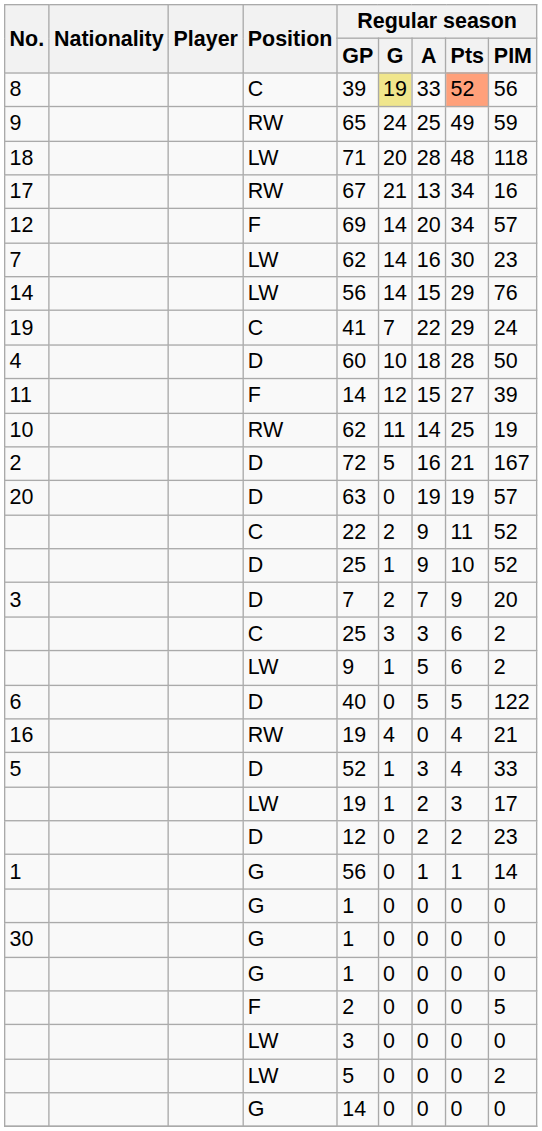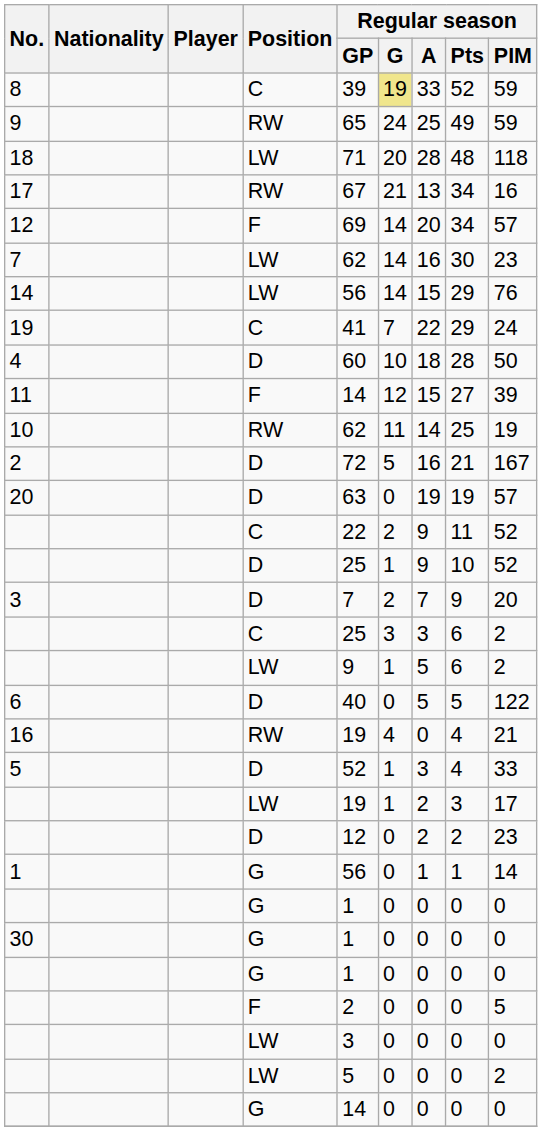 <table class="wikitable sortable">
 <tr>
 <th rowspan=2>No.</th>
 <th rowspan=2>Nationality</th>
 <th rowspan=2>Player</th>
 <th rowspan=2>Position</th>
 <th colspan=5>Regular season</th>
 </tr>
 <tr>
 <th>GP</th>
 <th>G</th>
 <th>A</th>
 <th>Pts</th>
 <th>PIM</th>
 </tr>
 <tr>
 <td>8</td>
 <td></td>
 <td></td>
 <td>C</td>
 <td>39</td>
 <td style="background: khaki;">19</td>
 <td>33</td>
-<td style="background: lightsalmon;">52</td>
-<td>56</td>
+<td>52</td>
+<td>59</td>
 </tr>
 <tr>
 <td>9</td>
 <td></td>
 <td></td>
 <td>RW</td>
 <td>65</td>
 <td>24</td>
 <td>25</td>
 <td>49</td>
 <td>59</td>
 </tr>
 <tr>
 <td>18</td>
 <td></td>
 <td></td>
 <td>LW</td>
 <td>71</td>
 <td>20</td>
 <td>28</td>
 <td>48</td>
 <td>118</td>
 </tr>
 <tr>
 <td>17</td>
 <td></td>
 <td></td>
 <td>RW</td>
 <td>67</td>
 <td>21</td>
 <td>13</td>
 <td>34</td>
 <td>16</td>
 </tr>
 <tr>
 <td>12</td>
 <td></td>
 <td></td>
 <td>F</td>
 <td>69</td>
 <td>14</td>
 <td>20</td>
 <td>34</td>
 <td>57</td>
 </tr>
 <tr>
 <td>7</td>
 <td></td>
 <td></td>
 <td>LW</td>
 <td>62</td>
 <td>14</td>
 <td>16</td>
 <td>30</td>
 <td>23</td>
 </tr>
 <tr>
 <td>14</td>
 <td></td>
 <td></td>
 <td>LW</td>
 <td>56</td>
 <td>14</td>
 <td>15</td>
 <td>29</td>
 <td>76</td>
 </tr>
 <tr>
 <td>19</td>
 <td></td>
 <td></td>
 <td>C</td>
 <td>41</td>
 <td>7</td>
 <td>22</td>
 <td>29</td>
 <td>24</td>
 </tr>
 <tr>
 <td>4</td>
 <td></td>
 <td></td>
 <td>D</td>
 <td>60</td>
 <td>10</td>
 <td>18</td>
 <td>28</td>
 <td>50</td>
 </tr>
 <tr>
 <td>11</td>
 <td></td>
 <td></td>
 <td>F</td>
 <td>14</td>
 <td>12</td>
 <td>15</td>
 <td>27</td>
 <td>39</td>
 </tr>
 <tr>
 <td>10</td>
 <td></td>
 <td></td>
 <td>RW</td>
 <td>62</td>
 <td>11</td>
 <td>14</td>
 <td>25</td>
 <td>19</td>
 </tr>
 <tr>
 <td>2</td>
 <td></td>
 <td></td>
 <td>D</td>
 <td>72</td>
 <td>5</td>
 <td>16</td>
 <td>21</td>
 <td>167</td>
 </tr>
 <tr>
 <td>20</td>
 <td></td>
 <td></td>
 <td>D</td>
 <td>63</td>
 <td>0</td>
 <td>19</td>
 <td>19</td>
 <td>57</td>
 </tr>
 <tr>
 <td></td>
 <td></td>
 <td></td>
 <td>C</td>
 <td>22</td>
 <td>2</td>
 <td>9</td>
 <td>11</td>
 <td>52</td>
 </tr>
 <tr>
 <td></td>
 <td></td>
 <td></td>
 <td>D</td>
 <td>25</td>
 <td>1</td>
 <td>9</td>
 <td>10</td>
 <td>52</td>
 </tr>
 <tr>
 <td>3</td>
 <td></td>
 <td></td>
 <td>D</td>
 <td>7</td>
 <td>2</td>
 <td>7</td>
 <td>9</td>
 <td>20</td>
 </tr>
 <tr>
 <td></td>
 <td></td>
 <td></td>
 <td>C</td>
 <td>25</td>
 <td>3</td>
 <td>3</td>
 <td>6</td>
 <td>2</td>
 </tr>
 <tr>
 <td></td>
 <td></td>
 <td></td>
 <td>LW</td>
 <td>9</td>
 <td>1</td>
 <td>5</td>
 <td>6</td>
 <td>2</td>
 </tr>
 <tr>
 <td>6</td>
 <td></td>
 <td></td>
 <td>D</td>
 <td>40</td>
 <td>0</td>
 <td>5</td>
 <td>5</td>
 <td>122</td>
 </tr>
 <tr>
 <td>16</td>
 <td></td>
 <td></td>
 <td>RW</td>
 <td>19</td>
 <td>4</td>
 <td>0</td>
 <td>4</td>
 <td>21</td>
 </tr>
 <tr>
 <td>5</td>
 <td></td>
 <td></td>
 <td>D</td>
 <td>52</td>
 <td>1</td>
 <td>3</td>
 <td>4</td>
 <td>33</td>
 </tr>
 <tr>
 <td></td>
 <td></td>
 <td></td>
 <td>LW</td>
 <td>19</td>
 <td>1</td>
 <td>2</td>
 <td>3</td>
 <td>17</td>
 </tr>
 <tr>
 <td></td>
 <td></td>
 <td></td>
 <td>D</td>
 <td>12</td>
 <td>0</td>
 <td>2</td>
 <td>2</td>
 <td>23</td>
 </tr>
 <tr>
 <td>1</td>
 <td></td>
 <td></td>
 <td>G</td>
 <td>56</td>
 <td>0</td>
 <td>1</td>
 <td>1</td>
 <td>14</td>
 </tr>
 <tr>
 <td></td>
 <td></td>
 <td></td>
 <td>G</td>
 <td>1</td>
 <td>0</td>
 <td>0</td>
 <td>0</td>
 <td>0</td>
 </tr>
 <tr>
 <td>30</td>
 <td></td>
 <td></td>
 <td>G</td>
 <td>1</td>
 <td>0</td>
 <td>0</td>
 <td>0</td>
 <td>0</td>
 </tr>
 <tr>
 <td></td>
 <td></td>
 <td></td>
 <td>G</td>
 <td>1</td>
 <td>0</td>
 <td>0</td>
 <td>0</td>
 <td>0</td>
 </tr>
 <tr>
 <td></td>
 <td></td>
 <td></td>
 <td>F</td>
 <td>2</td>
 <td>0</td>
 <td>0</td>
 <td>0</td>
 <td>5</td>
 </tr>
 <tr>
 <td></td>
 <td></td>
 <td></td>
 <td>LW</td>
 <td>3</td>
 <td>0</td>
 <td>0</td>
 <td>0</td>
 <td>0</td>
 </tr>
 <tr>
 <td></td>
 <td></td>
 <td></td>
 <td>LW</td>
 <td>5</td>
 <td>0</td>
 <td>0</td>
 <td>0</td>
 <td>2</td>
 </tr>
 <tr>
 <td></td>
 <td></td>
 <td></td>
 <td>G</td>
 <td>14</td>
 <td>0</td>
 <td>0</td>
 <td>0</td>
 <td>0</td>
 </tr>
 <tr>
 </tr>
 </table>
